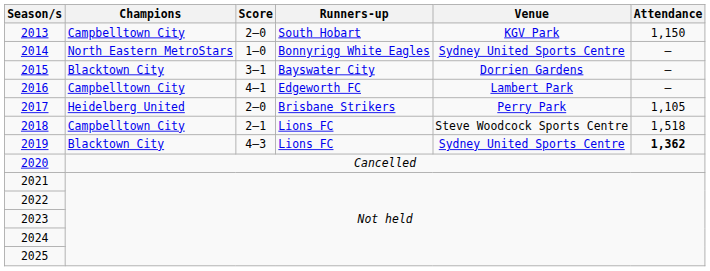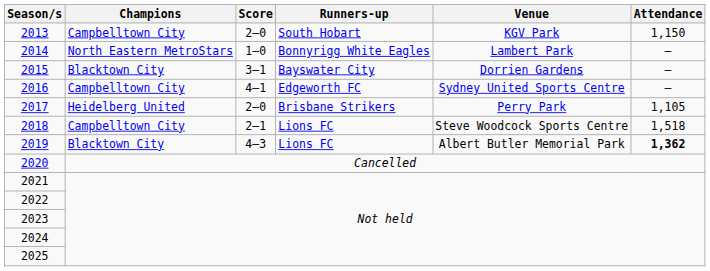 <table class="wikitable" style="text-align:center">
 <tr>
 <th>Season/s</th>
 <th>Champions</th>
 <th>Score</th>
 <th>Runners-up</th>
 <th>Venue</th>
 <th>Attendance</th>
 </tr>
 <tr>
 <td><a href='#'>2013</a></td>
 <td align=left> <a href='#'>Campbelltown City</a></td>
 <td>2–0</td>
 <td align=left> <a href='#'>South Hobart</a></td>
 <td><a href='#'>KGV Park</a></td>
 <td>1,150</td>
 </tr>
 <tr>
 <td><a href='#'>2014</a></td>
 <td align=left> <a href='#'>North Eastern MetroStars</a></td>
 <td>1–0</td>
 <td align=left> <a href='#'>Bonnyrigg White Eagles</a></td>
-<td><a href='#'>Sydney United Sports Centre</a></td>
+<td><a href='#'>Lambert Park</a></td>
 <td>–</td>
 </tr>
 <tr>
 <td><a href='#'>2015</a></td>
 <td align=left> <a href='#'>Blacktown City</a></td>
 <td>3–1</td>
 <td align=left> <a href='#'>Bayswater City</a></td>
 <td><a href='#'>Dorrien Gardens</a></td>
 <td>–</td>
 </tr>
 <tr>
 <td><a href='#'>2016</a></td>
 <td align=left> <a href='#'>Campbelltown City</a></td>
 <td>4–1</td>
 <td align=left> <a href='#'>Edgeworth FC</a></td>
-<td><a href='#'>Lambert Park</a></td>
+<td><a href='#'>Sydney United Sports Centre</a></td>
 <td>–</td>
 </tr>
 <tr>
 <td><a href='#'>2017</a></td>
 <td align=left> <a href='#'>Heidelberg United</a></td>
 <td>2–0</td>
 <td align=left> <a href='#'>Brisbane Strikers</a></td>
 <td><a href='#'>Perry Park</a></td>
 <td>1,105</td>
 </tr>
 <tr>
 <td><a href='#'>2018</a></td>
 <td align=left> <a href='#'>Campbelltown City</a></td>
 <td>2–1</td>
 <td align=left> <a href='#'>Lions FC</a></td>
 <td>Steve Woodcock Sports Centre</td>
 <td>1,518</td>
 </tr>
 <tr>
 <td><a href='#'>2019</a></td>
 <td align=left> <a href='#'>Blacktown City</a></td>
 <td>4–3 </td>
 <td align=left> <a href='#'>Lions FC</a></td>
-<td><a href='#'>Sydney United Sports Centre</a></td>
+<td>Albert Butler Memorial  Park</td>
 <td><strong>1,362</strong></td>
 </tr>
 <tr>
 <td><a href='#'>2020</a></td>
 <td colspan="5"><em>Cancelled</em></td>
 </tr>
 <tr>
 <td>2021</td>
 <td rowspan="5" colspan="5"><em>Not held</em></td>
 </tr>
 <tr>
 <td>2022</td>
 </tr>
 <tr>
 <td>2023</td>
 </tr>
 <tr>
 <td>2024</td>
 </tr>
 <tr>
 <td>2025</td>
 </tr>
 </table>
